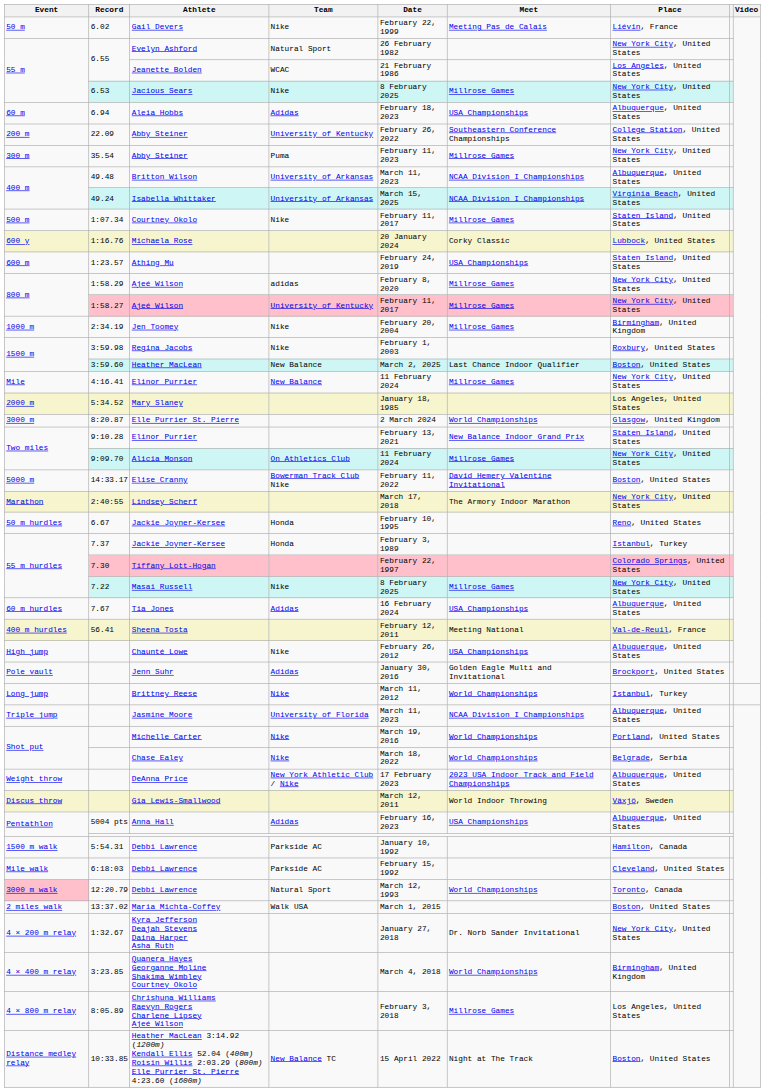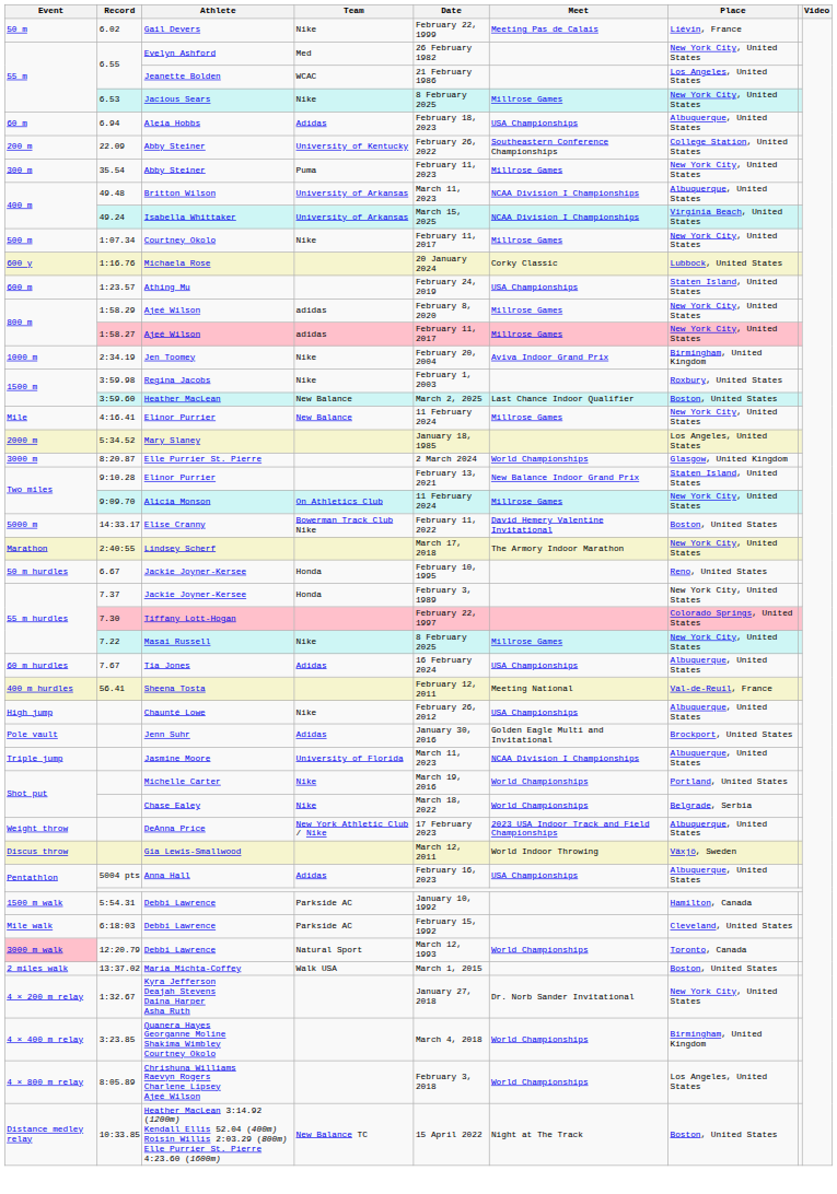 <table class="wikitable" style="font-size: 95%; width: 95%;">
 <tr>
 <th>Event</th>
 <th>Record</th>
 <th>Athlete</th>
 <th>Team</th>
 <th>Date</th>
 <th>Meet</th>
 <th>Place</th>
 <th></th>
 <th>Video</th>
 </tr>
 <tr>
 <td><a href='#'>50 m</a></td>
 <td>6.02</td>
 <td><a href='#'>Gail Devers</a></td>
 <td>Nike</td>
 <td>February 22, 1999</td>
 <td><a href='#'>Meeting Pas de Calais</a></td>
 <td><a href='#'>Liévin</a>, France</td>
 <td></td>
 </tr>
 <tr>
 <td rowspan=3><a href='#'>55 m</a></td>
 <td rowspan=2>6.55</td>
 <td><a href='#'>Evelyn Ashford</a></td>
-<td>Natural Sport</td>
+<td>Med</td>
 <td>26 February 1982</td>
 <td></td>
 <td><a href='#'>New York City</a>, United States</td>
 <td></td>
 </tr>
 <tr>
 <td><a href='#'>Jeanette Bolden</a></td>
 <td>WCAC</td>
 <td>21 February 1986</td>
 <td></td>
 <td><a href='#'>Los Angeles</a>, United States</td>
 <td></td>
 </tr>
 <tr bgcolor=#CEF6F5>
 <td>6.53</td>
 <td><a href='#'>Jacious Sears</a></td>
 <td>Nike</td>
 <td>8 February 2025</td>
 <td><a href='#'>Millrose Games</a></td>
 <td><a href='#'>New York City</a>, United States</td>
 <td></td>
 </tr>
 <tr>
 <td><a href='#'>60 m</a></td>
 <td>6.94 </td>
 <td><a href='#'>Aleia Hobbs</a></td>
 <td><a href='#'>Adidas</a></td>
 <td>February 18, 2023</td>
 <td><a href='#'>USA Championships</a></td>
 <td><a href='#'>Albuquerque</a>, United States</td>
 <td></td>
 </tr>
 <tr>
 <td><a href='#'>200 m</a></td>
 <td>22.09</td>
 <td><a href='#'>Abby Steiner</a></td>
 <td><a href='#'>University of Kentucky</a></td>
 <td>February 26, 2022</td>
 <td><a href='#'>Southeastern Conference</a> Championships</td>
 <td><a href='#'>College Station</a>, United States</td>
 <td></td>
 </tr>
 <tr>
 <td><a href='#'>300 m</a></td>
 <td>35.54</td>
 <td><a href='#'>Abby Steiner</a></td>
 <td>Puma</td>
 <td>February 11, 2023</td>
 <td><a href='#'>Millrose Games</a></td>
 <td><a href='#'>New York City</a>, United States</td>
 <td></td>
 </tr>
 <tr>
 <td rowspan=2><a href='#'>400 m</a></td>
 <td>49.48 </td>
 <td><a href='#'>Britton Wilson</a></td>
 <td><a href='#'>University of Arkansas</a></td>
 <td>March 11, 2023</td>
 <td><a href='#'>NCAA Division I Championships</a></td>
 <td><a href='#'>Albuquerque</a>, United States</td>
 <td></td>
 </tr>
 <tr bgcolor=#CEF6F5>
 <td>49.24</td>
 <td><a href='#'>Isabella Whittaker</a></td>
 <td><a href='#'>University of Arkansas</a></td>
 <td>March 15, 2025</td>
 <td><a href='#'>NCAA Division I Championships</a></td>
 <td><a href='#'>Virginia Beach</a>, United States</td>
 <td></td>
 </tr>
 <tr>
 <td><a href='#'>500 m</a></td>
 <td>1:07.34</td>
 <td><a href='#'>Courtney Okolo</a></td>
 <td>Nike</td>
 <td>February 11, 2017</td>
 <td><a href='#'>Millrose Games</a></td>
-<td><a href='#'>Staten Island</a>, United States</td>
+<td><a href='#'>New York City</a>, United States</td>
 <td></td>
 </tr>
 <tr style="background:#f6F5CE;">
 <td><a href='#'>600 y</a></td>
 <td>1:16.76 </td>
 <td><a href='#'>Michaela Rose</a></td>
 <td></td>
 <td>20 January 2024</td>
 <td>Corky Classic</td>
 <td><a href='#'>Lubbock</a>, United States</td>
 <td></td>
 </tr>
 <tr>
 <td><a href='#'>600 m</a></td>
 <td>1:23.57</td>
 <td><a href='#'>Athing Mu</a></td>
 <td></td>
 <td>February 24, 2019</td>
 <td><a href='#'>USA Championships</a></td>
 <td><a href='#'>Staten Island</a>, United States</td>
 <td></td>
 </tr>
 <tr>
 <td rowspan=2><a href='#'>800 m</a></td>
 <td>1:58.29</td>
 <td><a href='#'>Ajeé Wilson</a></td>
 <td>adidas</td>
 <td>February 8, 2020</td>
 <td><a href='#'>Millrose Games</a></td>
 <td><a href='#'>New York City</a>, United States</td>
 <td></td>
 </tr>
 <tr style="background:pink">
 <td>1:58.27 </td>
 <td><a href='#'>Ajeé Wilson</a></td>
-<td><a href='#'>University of Kentucky</a></td>
+<td>adidas</td>
 <td>February 11, 2017</td>
 <td><a href='#'>Millrose Games</a></td>
 <td><a href='#'>New York City</a>, United States</td>
 <td></td>
 </tr>
 <tr>
 <td><a href='#'>1000 m</a></td>
 <td>2:34.19</td>
 <td><a href='#'>Jen Toomey</a></td>
 <td>Nike</td>
 <td>February 20, 2004</td>
-<td><a href='#'>Millrose Games</a></td>
+<td><a href='#'>Aviva Indoor Grand Prix</a></td>
 <td><a href='#'>Birmingham</a>, United Kingdom</td>
 <td></td>
 </tr>
 <tr>
 <td rowspan="2"><a href='#'>1500 m</a></td>
 <td>3:59.98</td>
 <td><a href='#'>Regina Jacobs</a></td>
 <td>Nike</td>
 <td>February 1, 2003</td>
 <td></td>
 <td><a href='#'>Roxbury</a>, United States</td>
 <td></td>
 </tr>
 <tr bgcolor=#CEF6F5>
 <td>3:59.60</td>
 <td><a href='#'>Heather MacLean</a></td>
 <td>New Balance</td>
 <td>March 2, 2025</td>
 <td>Last Chance Indoor Qualifier</td>
 <td><a href='#'>Boston</a>, United States</td>
 <td></td>
 </tr>
 <tr>
 <td><a href='#'>Mile</a></td>
 <td>4:16.41</td>
 <td><a href='#'>Elinor Purrier</a></td>
 <td><a href='#'>New Balance</a></td>
 <td>11 February 2024</td>
 <td><a href='#'>Millrose Games</a></td>
 <td><a href='#'>New York City</a>, United States</td>
 <td></td>
 </tr>
 <tr style="background:#f6F5CE;">
 <td><a href='#'>2000 m</a></td>
 <td>5:34.52</td>
 <td><a href='#'>Mary Slaney</a></td>
 <td></td>
 <td>January 18, 1985</td>
 <td></td>
 <td>Los Angeles, United States</td>
 <td></td>
 </tr>
 <tr>
 <td><a href='#'>3000 m</a></td>
 <td>8:20.87</td>
 <td><a href='#'>Elle Purrier St. Pierre</a></td>
 <td></td>
 <td>2 March 2024</td>
 <td><a href='#'>World Championships</a></td>
 <td><a href='#'>Glasgow</a>, United Kingdom</td>
 <td></td>
 </tr>
 <tr>
 <td rowspan=2><a href='#'>Two miles</a></td>
 <td>9:10.28</td>
 <td><a href='#'>Elinor Purrier</a></td>
 <td></td>
 <td>February 13, 2021</td>
 <td><a href='#'>New Balance Indoor Grand Prix</a></td>
 <td><a href='#'>Staten Island</a>, United States</td>
 <td></td>
 </tr>
 <tr bgcolor=#CEF6F5>
 <td>9:09.70</td>
 <td><a href='#'>Alicia Monson</a></td>
 <td><a href='#'>On Athletics Club</a></td>
 <td>11 February 2024</td>
 <td><a href='#'>Millrose Games</a></td>
 <td><a href='#'>New York City</a>, United States</td>
 <td></td>
 </tr>
 <tr>
 <td><a href='#'>5000 m</a></td>
 <td>14:33.17</td>
 <td><a href='#'>Elise Cranny</a></td>
 <td><a href='#'>Bowerman Track Club</a> <br> Nike</td>
 <td>February 11, 2022</td>
 <td><a href='#'>David Hemery Valentine Invitational</a></td>
 <td><a href='#'>Boston</a>, United States</td>
 <td></td>
 </tr>
 <tr style="background:#f6F5CE;">
 <td><a href='#'>Marathon</a></td>
 <td>2:40:55</td>
 <td><a href='#'>Lindsey Scherf</a></td>
 <td></td>
 <td>March 17, 2018</td>
 <td>The Armory Indoor Marathon</td>
 <td><a href='#'>New York City</a>, United States</td>
 <td></td>
 </tr>
 <tr>
 <td><a href='#'>50 m hurdles</a></td>
 <td>6.67 </td>
 <td><a href='#'>Jackie Joyner-Kersee</a></td>
 <td>Honda</td>
 <td>February 10, 1995</td>
 <td></td>
 <td><a href='#'>Reno</a>, United States</td>
 <td></td>
 </tr>
 <tr>
 <td rowspan=3><a href='#'>55 m hurdles</a></td>
 <td>7.37</td>
 <td><a href='#'>Jackie Joyner-Kersee</a></td>
 <td>Honda</td>
 <td>February 3, 1989</td>
 <td></td>
-<td><a href='#'>Istanbul</a>, Turkey</td>
+<td>New York City, United States</td>
 <td></td>
 </tr>
 <tr style="background:pink">
 <td>7.30 </td>
 <td><a href='#'>Tiffany Lott-Hogan</a></td>
 <td></td>
 <td>February 22, 1997</td>
 <td></td>
 <td><a href='#'>Colorado Springs</a>, United States</td>
 <td></td>
 </tr>
 <tr bgcolor=#CEF6F5>
 <td>7.22</td>
 <td><a href='#'>Masai Russell</a></td>
 <td>Nike</td>
 <td>8 February 2025</td>
 <td><a href='#'>Millrose Games</a></td>
 <td><a href='#'>New York City</a>, United States</td>
 <td></td>
 </tr>
 <tr>
 <td><a href='#'>60 m hurdles</a></td>
 <td>7.67 </td>
 <td><a href='#'>Tia Jones</a></td>
 <td><a href='#'>Adidas</a></td>
 <td>16 February 2024</td>
 <td><a href='#'>USA Championships</a></td>
 <td><a href='#'>Albuquerque</a>, United States</td>
 <td></td>
 </tr>
 <tr style="background:#f6F5CE;">
 <td><a href='#'>400 m hurdles</a></td>
 <td>56.41</td>
 <td><a href='#'>Sheena Tosta</a></td>
 <td></td>
 <td>February 12, 2011</td>
 <td>Meeting National</td>
 <td><a href='#'>Val-de-Reuil</a>, France</td>
 <td></td>
 </tr>
 <tr>
 <td><a href='#'>High jump</a></td>
 <td> </td>
 <td><a href='#'>Chaunté Lowe</a></td>
 <td>Nike</td>
 <td>February 26, 2012</td>
 <td><a href='#'>USA Championships</a></td>
 <td><a href='#'>Albuquerque</a>, United States</td>
 <td></td>
 </tr>
 <tr>
 <td><a href='#'>Pole vault</a></td>
 <td></td>
 <td><a href='#'>Jenn Suhr</a></td>
 <td><a href='#'>Adidas</a></td>
 <td>January 30, 2016</td>
 <td>Golden Eagle Multi and Invitational</td>
 <td><a href='#'>Brockport</a>, United States</td>
-<td></td>
-</tr>
-<tr>
-<td><a href='#'>Long jump</a></td>
-<td></td>
-<td><a href='#'>Brittney Reese</a></td>
-<td><a href='#'>Nike</a></td>
-<td>March 11, 2012</td>
-<td><a href='#'>World Championships</a></td>
-<td><a href='#'>Istanbul</a>, Turkey</td>
-<td></td>
 <td></td>
 </tr>
 <tr>
 <td><a href='#'>Triple jump</a></td>
 <td> </td>
 <td><a href='#'>Jasmine Moore</a></td>
 <td><a href='#'>University of Florida</a></td>
 <td>March 11, 2023</td>
 <td><a href='#'>NCAA Division I Championships</a></td>
 <td><a href='#'>Albuquerque</a>, United States</td>
 <td></td>
 </tr>
 <tr>
 <td rowspan=2><a href='#'>Shot put</a></td>
 <td></td>
 <td><a href='#'>Michelle Carter</a></td>
 <td><a href='#'>Nike</a></td>
 <td>March 19, 2016</td>
 <td><a href='#'>World Championships</a></td>
 <td><a href='#'>Portland</a>, United States</td>
 <td></td>
 </tr>
 <tr>
 <td></td>
 <td><a href='#'>Chase Ealey</a></td>
 <td><a href='#'>Nike</a></td>
 <td>March 18, 2022</td>
 <td><a href='#'>World Championships</a></td>
 <td><a href='#'>Belgrade</a>, Serbia</td>
 <td></td>
 </tr>
 <tr>
 <td><a href='#'>Weight throw</a></td>
 <td></td>
 <td><a href='#'>DeAnna Price</a></td>
 <td><a href='#'>New York Athletic Club</a> / <a href='#'>Nike</a></td>
 <td>17 February 2023</td>
 <td><a href='#'>2023 USA Indoor Track and Field Championships</a></td>
 <td><a href='#'>Albuquerque</a>, United States</td>
 <td></td>
 </tr>
 <tr style="background:#f6F5CE;">
 <td><a href='#'>Discus throw</a></td>
 <td></td>
 <td><a href='#'>Gia Lewis-Smallwood</a></td>
 <td></td>
 <td>March 12, 2011</td>
 <td>World Indoor Throwing</td>
 <td><a href='#'>Växjö</a>, Sweden</td>
 <td></td>
 </tr>
 <tr>
 <td rowspan="2"><a href='#'>Pentathlon</a></td>
 <td>5004 pts </td>
 <td><a href='#'>Anna Hall</a></td>
 <td><a href='#'>Adidas</a></td>
 <td>February 16, 2023</td>
 <td><a href='#'>USA Championships</a></td>
 <td><a href='#'>Albuquerque</a>, United States</td>
 <td></td>
 </tr>
 <tr>
 <td colspan=7></td>
 </tr>
 <tr>
 <td><a href='#'>1500 m walk</a></td>
 <td>5:54.31</td>
 <td><a href='#'>Debbi Lawrence</a></td>
 <td>Parkside AC</td>
 <td>January 10, 1992</td>
 <td></td>
 <td><a href='#'>Hamilton</a>, Canada</td>
 <td></td>
 </tr>
 <tr>
 <td><a href='#'>Mile walk</a></td>
 <td>6:18:03</td>
 <td><a href='#'>Debbi Lawrence</a></td>
 <td>Parkside AC</td>
 <td>February 15, 1992</td>
 <td></td>
 <td><a href='#'>Cleveland</a>, United States</td>
 <td></td>
 </tr>
 <tr>
 <td style="background: pink;"><a href='#'>3000 m walk</a></td>
 <td>12:20.79</td>
 <td><a href='#'>Debbi Lawrence</a></td>
 <td>Natural Sport</td>
 <td>March 12, 1993</td>
 <td><a href='#'>World Championships</a></td>
 <td><a href='#'>Toronto</a>, Canada</td>
 <td></td>
 </tr>
 <tr>
 <td><a href='#'>2 miles walk</a></td>
 <td>13:37.02</td>
 <td><a href='#'>Maria Michta-Coffey</a></td>
 <td>Walk USA</td>
 <td>March 1, 2015</td>
 <td></td>
 <td><a href='#'>Boston</a>, United States</td>
 <td></td>
 </tr>
 <tr>
 <td><a href='#'>4 × 200 m relay</a></td>
 <td>1:32.67</td>
 <td><a href='#'>Kyra Jefferson</a><br><a href='#'>Deajah Stevens</a><br><a href='#'>Daina Harper</a><br><a href='#'>Asha Ruth</a></td>
 <td></td>
 <td>January 27, 2018</td>
 <td>Dr. Norb Sander Invitational</td>
 <td><a href='#'>New York City</a>, United States</td>
 <td></td>
 </tr>
 <tr>
 <td><a href='#'>4 × 400 m relay</a></td>
 <td>3:23.85</td>
 <td><a href='#'>Quanera Hayes</a><br><a href='#'>Georganne Moline</a><br><a href='#'>Shakima Wimbley</a><br><a href='#'>Courtney Okolo</a></td>
 <td></td>
 <td>March 4, 2018</td>
 <td><a href='#'>World Championships</a></td>
 <td><a href='#'>Birmingham</a>, United Kingdom</td>
 <td></td>
 </tr>
 <tr>
 <td><a href='#'>4 × 800 m relay</a></td>
 <td>8:05.89</td>
 <td><a href='#'>Chrishuna Williams</a><br><a href='#'>Raevyn Rogers</a><br><a href='#'>Charlene Lipsey</a><br><a href='#'>Ajeé Wilson</a></td>
 <td></td>
 <td>February 3, 2018</td>
-<td><a href='#'>Millrose Games</a></td>
+<td><a href='#'>World Championships</a></td>
 <td>Los Angeles, United States</td>
 <td></td>
 </tr>
 <tr>
 <td><a href='#'>Distance medley relay</a></td>
 <td>10:33.85</td>
 <td><a href='#'>Heather MacLean</a> 3:14.92 (<em>1200m)</em><br><a href='#'>Kendall Ellis</a> 52.04 (<em>400m)</em><br><a href='#'>Roisin Willis</a> 2:03.29 (<em>800m)</em><br><a href='#'>Elle Purrier St. Pierre</a> 4:23.60 (<em>1600m)</em></td>
 <td><a href='#'>New Balance</a> TC</td>
 <td>15 April 2022</td>
 <td>Night at The Track</td>
 <td><a href='#'>Boston</a>, United States</td>
 <td></td>
 </tr>
 </table>
